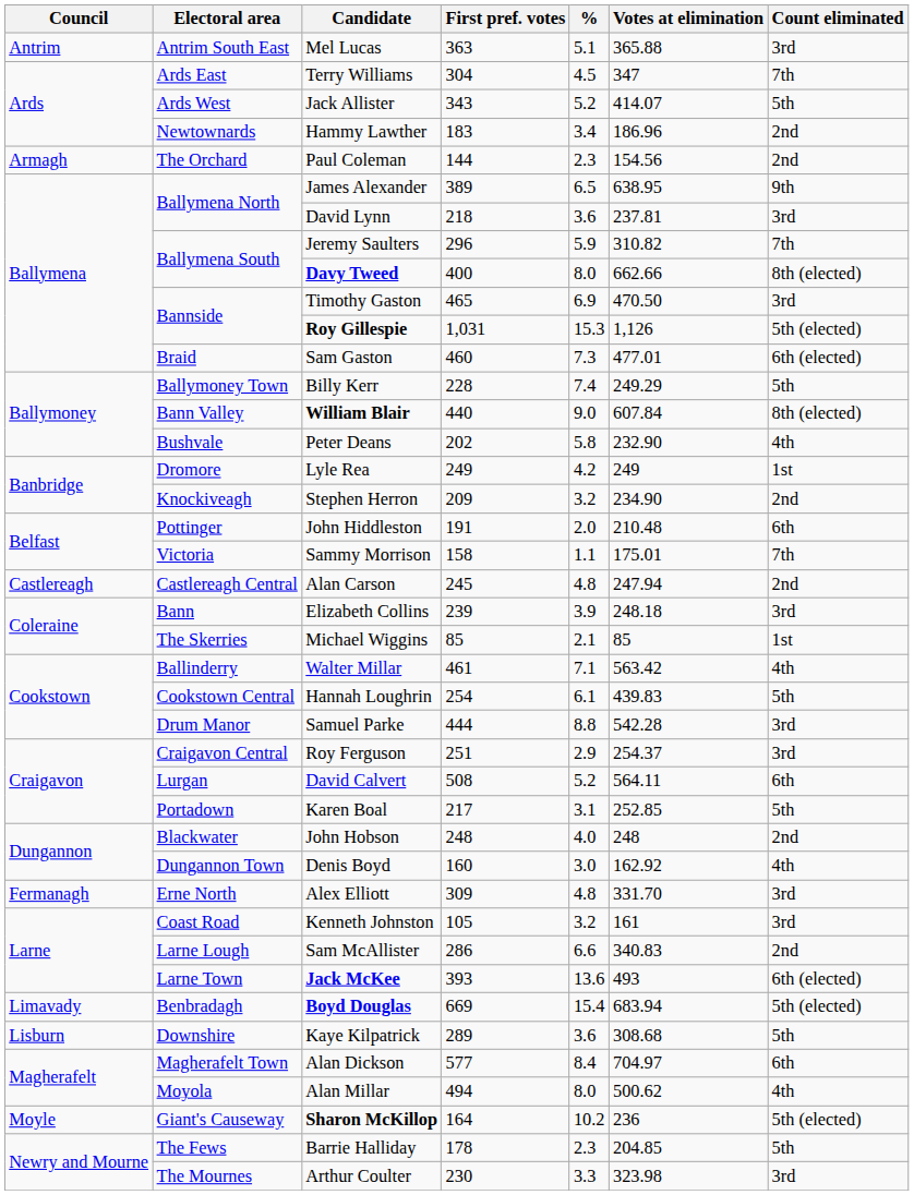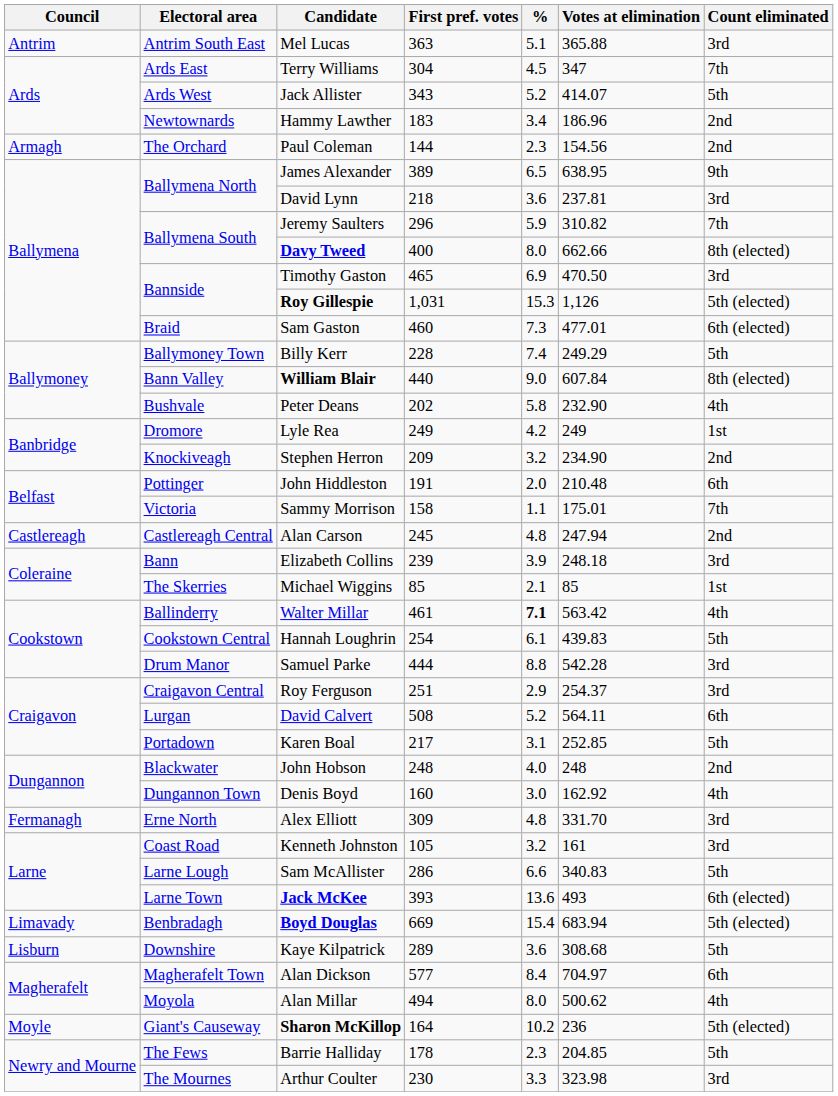 <table class="wikitable">
 <tr>
 <th>Council</th>
 <th>Electoral area</th>
 <th>Candidate</th>
 <th>First pref. votes</th>
 <th>%</th>
 <th>Votes at elimination</th>
 <th>Count eliminated</th>
 </tr>
 <tr>
 <td><a href='#'>Antrim</a></td>
 <td><a href='#'>Antrim South East</a></td>
 <td>Mel Lucas</td>
 <td>363</td>
 <td>5.1</td>
 <td>365.88</td>
 <td>3rd</td>
 </tr>
 <tr>
 <td rowspan=3><a href='#'>Ards</a></td>
 <td><a href='#'>Ards East</a></td>
 <td>Terry Williams</td>
 <td>304</td>
 <td>4.5</td>
 <td>347</td>
 <td>7th</td>
 </tr>
 <tr>
 <td><a href='#'>Ards West</a></td>
 <td>Jack Allister</td>
 <td>343</td>
 <td>5.2</td>
 <td>414.07</td>
 <td>5th</td>
 </tr>
 <tr>
 <td><a href='#'>Newtownards</a></td>
 <td>Hammy Lawther</td>
 <td>183</td>
 <td>3.4</td>
 <td>186.96</td>
 <td>2nd</td>
 </tr>
 <tr>
 <td><a href='#'>Armagh</a></td>
 <td><a href='#'>The Orchard</a></td>
 <td>Paul Coleman</td>
 <td>144</td>
 <td>2.3</td>
 <td>154.56</td>
 <td>2nd</td>
 </tr>
 <tr>
 <td rowspan=7><a href='#'>Ballymena</a></td>
 <td rowspan=2><a href='#'>Ballymena North</a></td>
 <td>James Alexander</td>
 <td>389</td>
 <td>6.5</td>
 <td>638.95</td>
 <td>9th</td>
 </tr>
 <tr>
 <td>David Lynn</td>
 <td>218</td>
 <td>3.6</td>
 <td>237.81</td>
 <td>3rd</td>
 </tr>
 <tr>
 <td rowspan=2><a href='#'>Ballymena South</a></td>
 <td>Jeremy Saulters</td>
 <td>296</td>
 <td>5.9</td>
 <td>310.82</td>
 <td>7th</td>
 </tr>
 <tr>
 <td><strong><a href='#'>Davy Tweed</a></strong></td>
 <td>400</td>
 <td>8.0</td>
 <td>662.66</td>
 <td>8th (elected)</td>
 </tr>
 <tr>
 <td rowspan=2><a href='#'>Bannside</a></td>
 <td>Timothy Gaston</td>
 <td>465</td>
 <td>6.9</td>
 <td>470.50</td>
 <td>3rd</td>
 </tr>
 <tr>
 <td><strong>Roy Gillespie</strong></td>
 <td>1,031</td>
 <td>15.3</td>
 <td>1,126</td>
 <td>5th (elected)</td>
 </tr>
 <tr>
 <td><a href='#'>Braid</a></td>
 <td>Sam Gaston</td>
 <td>460</td>
 <td>7.3</td>
 <td>477.01</td>
 <td>6th (elected)</td>
 </tr>
 <tr>
 <td rowspan=3><a href='#'>Ballymoney</a></td>
 <td><a href='#'>Ballymoney Town</a></td>
 <td>Billy Kerr</td>
 <td>228</td>
 <td>7.4</td>
 <td>249.29</td>
 <td>5th</td>
 </tr>
 <tr>
 <td><a href='#'>Bann Valley</a></td>
 <td><strong>William Blair</strong></td>
 <td>440</td>
 <td>9.0</td>
 <td>607.84</td>
 <td>8th (elected)</td>
 </tr>
 <tr>
 <td><a href='#'>Bushvale</a></td>
 <td>Peter Deans</td>
 <td>202</td>
 <td>5.8</td>
 <td>232.90</td>
 <td>4th</td>
 </tr>
 <tr>
 <td rowspan=2><a href='#'>Banbridge</a></td>
 <td><a href='#'>Dromore</a></td>
 <td>Lyle Rea</td>
 <td>249</td>
 <td>4.2</td>
 <td>249</td>
 <td>1st</td>
 </tr>
 <tr>
 <td><a href='#'>Knockiveagh</a></td>
 <td>Stephen Herron</td>
 <td>209</td>
 <td>3.2</td>
 <td>234.90</td>
 <td>2nd</td>
 </tr>
 <tr>
 <td rowspan=2><a href='#'>Belfast</a></td>
 <td><a href='#'>Pottinger</a></td>
 <td>John Hiddleston</td>
 <td>191</td>
 <td>2.0</td>
 <td>210.48</td>
 <td>6th</td>
 </tr>
 <tr>
 <td><a href='#'>Victoria</a></td>
 <td>Sammy Morrison</td>
 <td>158</td>
 <td>1.1</td>
 <td>175.01</td>
 <td>7th</td>
 </tr>
 <tr>
 <td><a href='#'>Castlereagh</a></td>
 <td><a href='#'>Castlereagh Central</a></td>
 <td>Alan Carson</td>
 <td>245</td>
 <td>4.8</td>
 <td>247.94</td>
 <td>2nd</td>
 </tr>
 <tr>
 <td rowspan=2><a href='#'>Coleraine</a></td>
 <td><a href='#'>Bann</a></td>
 <td>Elizabeth Collins</td>
 <td>239</td>
 <td>3.9</td>
 <td>248.18</td>
 <td>3rd</td>
 </tr>
 <tr>
 <td><a href='#'>The Skerries</a></td>
 <td>Michael Wiggins</td>
 <td>85</td>
 <td>2.1</td>
 <td>85</td>
 <td>1st</td>
 </tr>
 <tr>
 <td rowspan=3><a href='#'>Cookstown</a></td>
 <td><a href='#'>Ballinderry</a></td>
 <td><a href='#'>Walter Millar</a></td>
 <td>461</td>
-<td>7.1</td>
+<td><strong>7.1</strong></td>
 <td>563.42</td>
 <td>4th</td>
 </tr>
 <tr>
 <td><a href='#'>Cookstown Central</a></td>
 <td>Hannah Loughrin</td>
 <td>254</td>
 <td>6.1</td>
 <td>439.83</td>
 <td>5th</td>
 </tr>
 <tr>
 <td><a href='#'>Drum Manor</a></td>
 <td>Samuel Parke</td>
 <td>444</td>
 <td>8.8</td>
 <td>542.28</td>
 <td>3rd</td>
 </tr>
 <tr>
 <td rowspan=3><a href='#'>Craigavon</a></td>
 <td><a href='#'>Craigavon Central</a></td>
 <td>Roy Ferguson</td>
 <td>251</td>
 <td>2.9</td>
 <td>254.37</td>
 <td>3rd</td>
 </tr>
 <tr>
 <td><a href='#'>Lurgan</a></td>
 <td><a href='#'>David Calvert</a></td>
 <td>508</td>
 <td>5.2</td>
 <td>564.11</td>
 <td>6th</td>
 </tr>
 <tr>
 <td><a href='#'>Portadown</a></td>
 <td>Karen Boal</td>
 <td>217</td>
 <td>3.1</td>
 <td>252.85</td>
 <td>5th</td>
 </tr>
 <tr>
 <td rowspan=2><a href='#'>Dungannon</a></td>
 <td><a href='#'>Blackwater</a></td>
 <td>John Hobson</td>
 <td>248</td>
 <td>4.0</td>
 <td>248</td>
 <td>2nd</td>
 </tr>
 <tr>
 <td><a href='#'>Dungannon Town</a></td>
 <td>Denis Boyd</td>
 <td>160</td>
 <td>3.0</td>
 <td>162.92</td>
 <td>4th</td>
 </tr>
 <tr>
 <td><a href='#'>Fermanagh</a></td>
 <td><a href='#'>Erne North</a></td>
 <td>Alex Elliott</td>
 <td>309</td>
 <td>4.8</td>
 <td>331.70</td>
 <td>3rd</td>
 </tr>
 <tr>
 <td rowspan=3><a href='#'>Larne</a></td>
 <td><a href='#'>Coast Road</a></td>
 <td>Kenneth Johnston</td>
 <td>105</td>
 <td>3.2</td>
 <td>161</td>
 <td>3rd</td>
 </tr>
 <tr>
 <td><a href='#'>Larne Lough</a></td>
 <td>Sam McAllister</td>
 <td>286</td>
 <td>6.6</td>
 <td>340.83</td>
-<td>2nd</td>
+<td>5th</td>
 </tr>
 <tr>
 <td><a href='#'>Larne Town</a></td>
 <td><strong><a href='#'>Jack McKee</a></strong></td>
 <td>393</td>
 <td>13.6</td>
 <td>493</td>
 <td>6th (elected)</td>
 </tr>
 <tr>
 <td><a href='#'>Limavady</a></td>
 <td><a href='#'>Benbradagh</a></td>
 <td><strong><a href='#'>Boyd Douglas</a></strong></td>
 <td>669</td>
 <td>15.4</td>
 <td>683.94</td>
 <td>5th (elected)</td>
 </tr>
 <tr>
 <td><a href='#'>Lisburn</a></td>
 <td><a href='#'>Downshire</a></td>
 <td>Kaye Kilpatrick</td>
 <td>289</td>
 <td>3.6</td>
 <td>308.68</td>
 <td>5th</td>
 </tr>
 <tr>
 <td rowspan=2><a href='#'>Magherafelt</a></td>
 <td><a href='#'>Magherafelt Town</a></td>
 <td>Alan Dickson</td>
 <td>577</td>
 <td>8.4</td>
 <td>704.97</td>
 <td>6th</td>
 </tr>
 <tr>
 <td><a href='#'>Moyola</a></td>
 <td>Alan Millar</td>
 <td>494</td>
 <td>8.0</td>
 <td>500.62</td>
 <td>4th</td>
 </tr>
 <tr>
 <td><a href='#'>Moyle</a></td>
 <td><a href='#'>Giant's Causeway</a></td>
 <td><strong>Sharon McKillop</strong></td>
 <td>164</td>
 <td>10.2</td>
 <td>236</td>
 <td>5th (elected)</td>
 </tr>
 <tr>
 <td rowspan=2><a href='#'>Newry and Mourne</a></td>
 <td><a href='#'>The Fews</a></td>
 <td>Barrie Halliday</td>
 <td>178</td>
 <td>2.3</td>
 <td>204.85</td>
 <td>5th</td>
 </tr>
 <tr>
 <td><a href='#'>The Mournes</a></td>
 <td>Arthur Coulter</td>
 <td>230</td>
 <td>3.3</td>
 <td>323.98</td>
 <td>3rd</td>
 </tr>
 </table>
